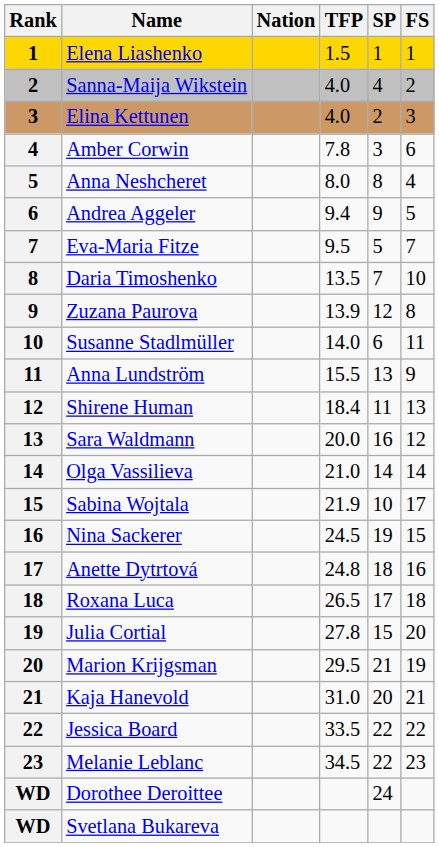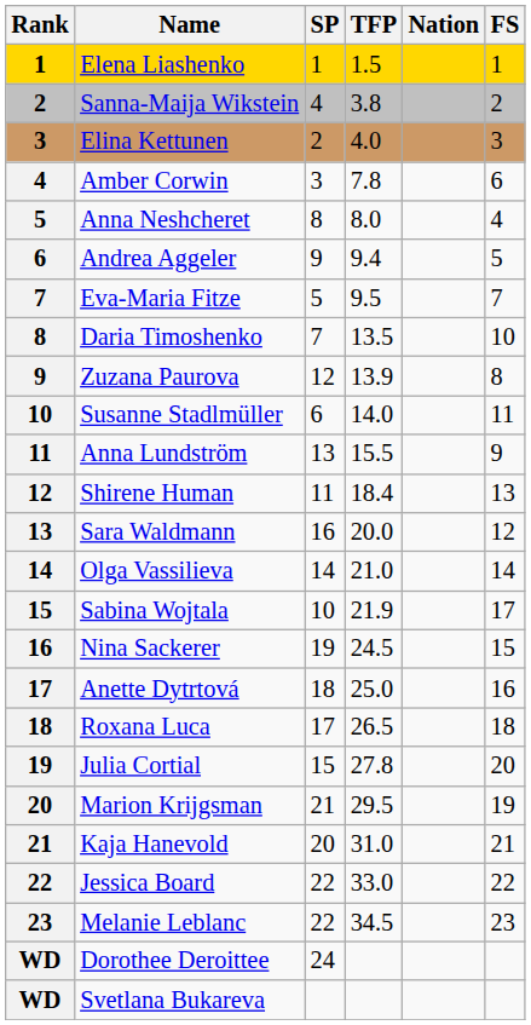 <table class="wikitable">
 <tr>
 <th>Rank</th>
 <th>Name</th>
+<th>SP</th>
+<th>TFP</th>
 <th>Nation</th>
-<th>TFP</th>
-<th>SP</th>
 <th>FS</th>
 </tr>
 <tr bgcolor="gold">
 <td align="center"><strong>1</strong></td>
 <td><a href='#'>Elena Liashenko</a></td>
+<td>1</td>
+<td>1.5</td>
 <td></td>
-<td>1.5</td>
-<td>1</td>
 <td>1</td>
 </tr>
 <tr bgcolor="silver">
 <td align="center"><strong>2</strong></td>
 <td><a href='#'>Sanna-Maija Wikstein</a></td>
+<td>4</td>
+<td>3.8</td>
 <td></td>
-<td>4.0</td>
-<td>4</td>
 <td>2</td>
 </tr>
 <tr bgcolor="cc9966">
 <td align="center"><strong>3</strong></td>
 <td><a href='#'>Elina Kettunen</a></td>
+<td>2</td>
+<td>4.0</td>
 <td></td>
-<td>4.0</td>
-<td>2</td>
 <td>3</td>
 </tr>
 <tr>
 <th>4</th>
 <td><a href='#'>Amber Corwin</a></td>
+<td>3</td>
+<td>7.8</td>
 <td></td>
-<td>7.8</td>
-<td>3</td>
 <td>6</td>
 </tr>
 <tr>
 <th>5</th>
 <td><a href='#'>Anna Neshcheret</a></td>
+<td>8</td>
+<td>8.0</td>
 <td></td>
-<td>8.0</td>
-<td>8</td>
 <td>4</td>
 </tr>
 <tr>
 <th>6</th>
 <td><a href='#'>Andrea Aggeler</a></td>
+<td>9</td>
+<td>9.4</td>
 <td></td>
-<td>9.4</td>
-<td>9</td>
 <td>5</td>
 </tr>
 <tr>
 <th>7</th>
 <td><a href='#'>Eva-Maria Fitze</a></td>
+<td>5</td>
+<td>9.5</td>
 <td></td>
-<td>9.5</td>
-<td>5</td>
 <td>7</td>
 </tr>
 <tr>
 <th>8</th>
 <td><a href='#'>Daria Timoshenko</a></td>
+<td>7</td>
+<td>13.5</td>
 <td></td>
-<td>13.5</td>
-<td>7</td>
 <td>10</td>
 </tr>
 <tr>
 <th>9</th>
 <td><a href='#'>Zuzana Paurova</a></td>
+<td>12</td>
+<td>13.9</td>
 <td></td>
-<td>13.9</td>
-<td>12</td>
 <td>8</td>
 </tr>
 <tr>
 <th>10</th>
 <td><a href='#'>Susanne Stadlmüller</a></td>
+<td>6</td>
+<td>14.0</td>
 <td></td>
-<td>14.0</td>
-<td>6</td>
 <td>11</td>
 </tr>
 <tr>
 <th>11</th>
 <td><a href='#'>Anna Lundström</a></td>
+<td>13</td>
+<td>15.5</td>
 <td></td>
-<td>15.5</td>
-<td>13</td>
 <td>9</td>
 </tr>
 <tr>
 <th>12</th>
 <td><a href='#'>Shirene Human</a></td>
+<td>11</td>
+<td>18.4</td>
 <td></td>
-<td>18.4</td>
-<td>11</td>
 <td>13</td>
 </tr>
 <tr>
 <th>13</th>
 <td><a href='#'>Sara Waldmann</a></td>
+<td>16</td>
+<td>20.0</td>
 <td></td>
-<td>20.0</td>
-<td>16</td>
 <td>12</td>
 </tr>
 <tr>
 <th>14</th>
 <td><a href='#'>Olga Vassilieva</a></td>
+<td>14</td>
+<td>21.0</td>
 <td></td>
-<td>21.0</td>
-<td>14</td>
 <td>14</td>
 </tr>
 <tr>
 <th>15</th>
 <td><a href='#'>Sabina Wojtala</a></td>
+<td>10</td>
+<td>21.9</td>
 <td></td>
-<td>21.9</td>
-<td>10</td>
 <td>17</td>
 </tr>
 <tr>
 <th>16</th>
 <td><a href='#'>Nina Sackerer</a></td>
+<td>19</td>
+<td>24.5</td>
 <td></td>
-<td>24.5</td>
-<td>19</td>
 <td>15</td>
 </tr>
 <tr>
 <th>17</th>
 <td><a href='#'>Anette Dytrtová</a></td>
+<td>18</td>
+<td>25.0</td>
 <td></td>
-<td>24.8</td>
-<td>18</td>
 <td>16</td>
 </tr>
 <tr>
 <th>18</th>
 <td><a href='#'>Roxana Luca</a></td>
+<td>17</td>
+<td>26.5</td>
 <td></td>
-<td>26.5</td>
-<td>17</td>
 <td>18</td>
 </tr>
 <tr>
 <th>19</th>
 <td><a href='#'>Julia Cortial</a></td>
+<td>15</td>
+<td>27.8</td>
 <td></td>
-<td>27.8</td>
-<td>15</td>
 <td>20</td>
 </tr>
 <tr>
 <th>20</th>
 <td><a href='#'>Marion Krijgsman</a></td>
+<td>21</td>
+<td>29.5</td>
 <td></td>
-<td>29.5</td>
-<td>21</td>
 <td>19</td>
 </tr>
 <tr>
 <th>21</th>
 <td><a href='#'>Kaja Hanevold</a></td>
+<td>20</td>
+<td>31.0</td>
 <td></td>
-<td>31.0</td>
-<td>20</td>
 <td>21</td>
 </tr>
 <tr>
 <th>22</th>
 <td><a href='#'>Jessica Board</a></td>
+<td>22</td>
+<td>33.0</td>
 <td></td>
-<td>33.5</td>
-<td>22</td>
 <td>22</td>
 </tr>
 <tr>
 <th>23</th>
 <td><a href='#'>Melanie Leblanc</a></td>
+<td>22</td>
+<td>34.5</td>
 <td></td>
-<td>34.5</td>
-<td>22</td>
 <td>23</td>
 </tr>
 <tr>
 <th>WD</th>
 <td><a href='#'>Dorothee Deroittee</a></td>
+<td>24</td>
 <td></td>
 <td></td>
-<td>24</td>
 <td></td>
 </tr>
 <tr>
 <th>WD</th>
 <td><a href='#'>Svetlana Bukareva</a></td>
 <td></td>
 <td></td>
 <td></td>
 <td></td>
 </tr>
 </table>
